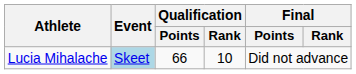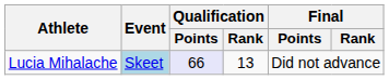 <table class="wikitable" style="font-size:90%">
 <tr>
 <th rowspan="2">Athlete</th>
 <th rowspan="2">Event</th>
 <th colspan=2>Qualification</th>
 <th colspan=2>Final</th>
 </tr>
 <tr style="font-size:95%">
 <th>Points</th>
 <th>Rank</th>
 <th>Points</th>
 <th>Rank</th>
 </tr>
 <tr align=center>
 <td align=left><a href='#'>Lucia Mihalache</a></td>
 <td align=left style="background: lightblue;"><a href='#'>Skeet</a></td>
-<td>66</td>
-<td>10</td>
+<td style="background: lavender;">66</td>
+<td>13</td>
 <td colspan=2>Did not advance</td>
 </tr>
 </table>
